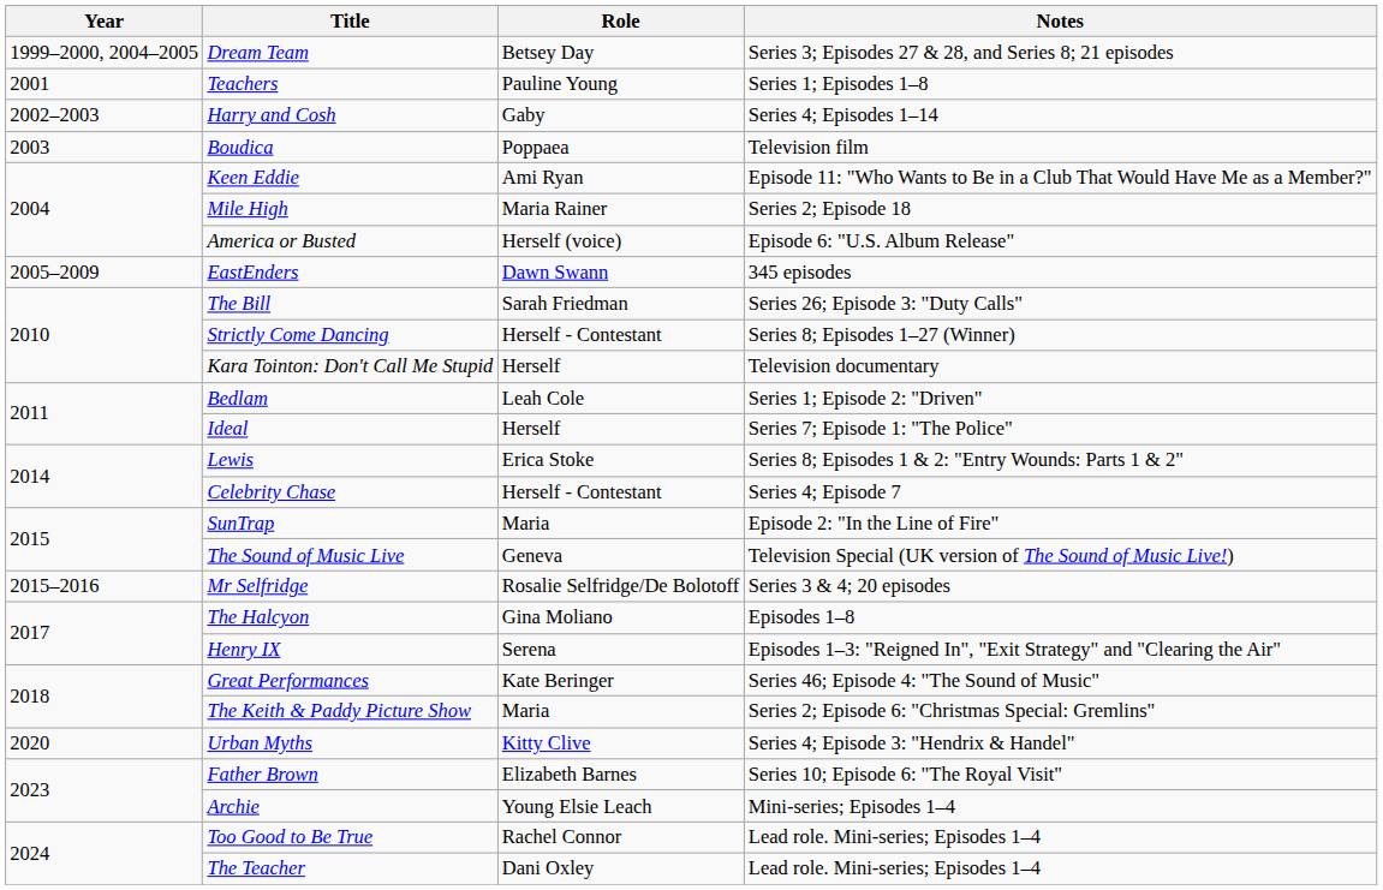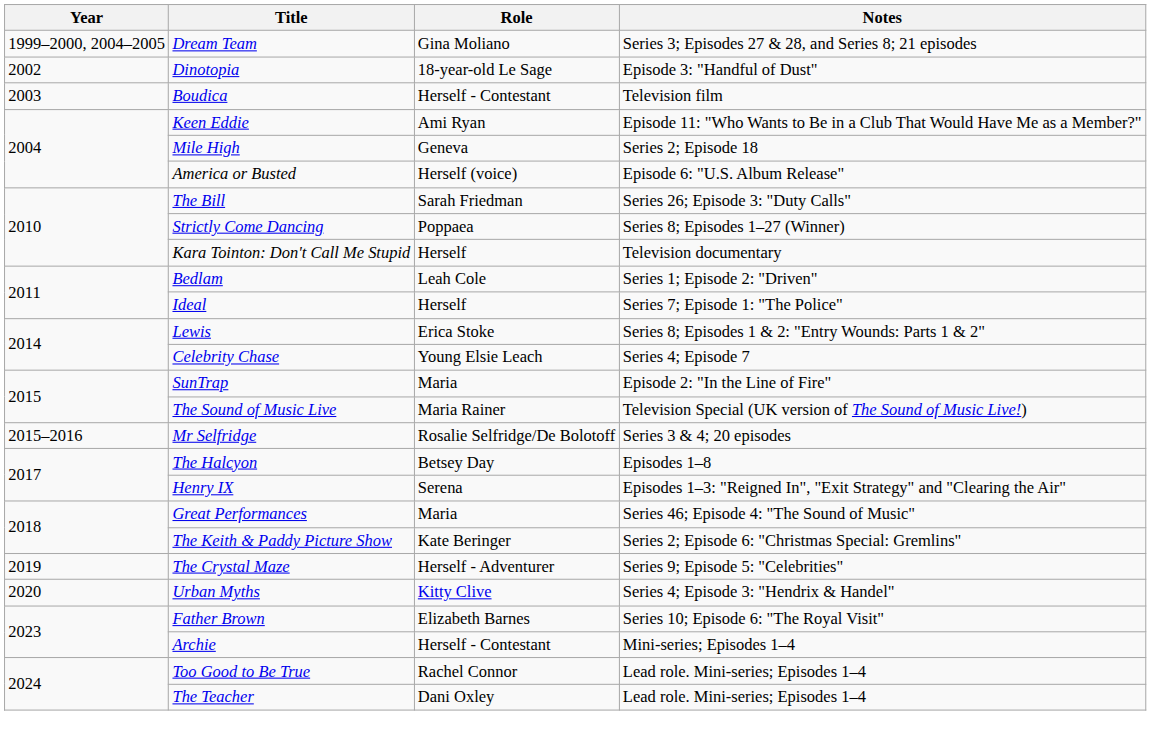 <table class="wikitable sortable">
 <tr>
 <th>Year</th>
 <th>Title</th>
 <th class="unsortable">Role</th>
 <th class="unsortable">Notes</th>
 </tr>
 <tr>
 <td>1999–2000, 2004–2005</td>
 <td><em><a href='#'>Dream Team</a></em></td>
-<td>Betsey Day</td>
+<td>Gina Moliano</td>
 <td>Series 3; Episodes 27 & 28, and Series 8; 21 episodes</td>
 </tr>
 <tr>
-<td>2001</td>
-<td><em><a href='#'>Teachers</a></em></td>
-<td>Pauline Young</td>
-<td>Series 1; Episodes 1–8</td>
-</tr>
-<tr>
-<td>2002–2003</td>
-<td><em><a href='#'>Harry and Cosh</a></em></td>
-<td>Gaby</td>
-<td>Series 4; Episodes 1–14</td>
+<td>2002</td>
+<td><em><a href='#'>Dinotopia</a></em></td>
+<td>18-year-old Le Sage</td>
+<td>Episode 3: "Handful of Dust"</td>
 </tr>
 <tr>
 <td>2003</td>
 <td><em><a href='#'>Boudica</a></em></td>
-<td>Poppaea</td>
+<td>Herself - Contestant</td>
 <td>Television film</td>
 </tr>
 <tr>
 <td rowspan="3">2004</td>
 <td><em><a href='#'>Keen Eddie</a></em></td>
 <td>Ami Ryan</td>
 <td>Episode 11: "Who Wants to Be in a Club That Would Have Me as a Member?"</td>
 </tr>
 <tr>
 <td><em><a href='#'>Mile High</a></em></td>
-<td>Maria Rainer</td>
+<td>Geneva</td>
 <td>Series 2; Episode 18</td>
 </tr>
 <tr>
 <td><em>America or Busted</em></td>
 <td>Herself (voice)</td>
 <td>Episode 6: "U.S. Album Release"</td>
-</tr>
-<tr>
-<td>2005–2009</td>
-<td><em><a href='#'>EastEnders</a></em></td>
-<td><a href='#'>Dawn Swann</a></td>
-<td>345 episodes</td>
 </tr>
 <tr>
 <td rowspan="3">2010</td>
 <td><em><a href='#'>The Bill</a></em></td>
 <td>Sarah Friedman</td>
 <td>Series 26; Episode 3: "Duty Calls"</td>
 </tr>
 <tr>
 <td><em><a href='#'>Strictly Come Dancing</a></em></td>
-<td>Herself - Contestant</td>
+<td>Poppaea</td>
 <td>Series 8; Episodes 1–27 (Winner)</td>
 </tr>
 <tr>
 <td><em>Kara Tointon: Don't Call Me Stupid</em></td>
 <td>Herself</td>
 <td>Television documentary</td>
 </tr>
 <tr>
 <td rowspan="2">2011</td>
 <td><em><a href='#'>Bedlam</a></em></td>
 <td>Leah Cole</td>
 <td>Series 1; Episode 2: "Driven"</td>
 </tr>
 <tr>
 <td><em><a href='#'>Ideal</a></em></td>
 <td>Herself</td>
 <td>Series 7; Episode 1: "The Police"</td>
 </tr>
 <tr>
 <td rowspan="2">2014</td>
 <td><em><a href='#'>Lewis</a></em></td>
 <td>Erica Stoke</td>
 <td>Series 8; Episodes 1 & 2: "Entry Wounds: Parts 1 & 2"</td>
 </tr>
 <tr>
 <td><em><a href='#'>Celebrity Chase</a></em></td>
-<td>Herself - Contestant</td>
+<td>Young Elsie Leach</td>
 <td>Series 4; Episode 7</td>
 </tr>
 <tr>
 <td rowspan="2">2015</td>
 <td><em><a href='#'>SunTrap</a></em></td>
 <td>Maria</td>
 <td>Episode 2: "In the Line of Fire"</td>
 </tr>
 <tr>
 <td><em><a href='#'>The Sound of Music Live</a></em></td>
-<td>Geneva</td>
+<td>Maria Rainer</td>
 <td>Television Special (UK version of <em><a href='#'>The Sound of Music Live!</a></em>)</td>
 </tr>
 <tr>
 <td>2015–2016</td>
 <td><em><a href='#'>Mr Selfridge</a></em></td>
 <td>Rosalie Selfridge/De Bolotoff</td>
 <td>Series 3 & 4; 20 episodes</td>
 </tr>
 <tr>
 <td rowspan="2">2017</td>
 <td><em><a href='#'>The Halcyon</a></em></td>
-<td>Gina Moliano</td>
+<td>Betsey Day</td>
 <td>Episodes 1–8</td>
 </tr>
 <tr>
 <td><em><a href='#'>Henry IX</a></em></td>
 <td>Serena</td>
 <td>Episodes 1–3: "Reigned In", "Exit Strategy" and "Clearing the Air"</td>
 </tr>
 <tr>
 <td rowspan="2">2018</td>
 <td><em><a href='#'>Great Performances</a></em></td>
-<td>Kate Beringer</td>
+<td>Maria</td>
 <td>Series 46; Episode 4: "The Sound of Music"</td>
 </tr>
 <tr>
 <td><em><a href='#'>The Keith & Paddy Picture Show</a></em></td>
-<td>Maria</td>
+<td>Kate Beringer</td>
 <td>Series 2; Episode 6: "Christmas Special: Gremlins"</td>
+</tr>
+<tr>
+<td>2019</td>
+<td><em><a href='#'>The Crystal Maze</a></em></td>
+<td>Herself - Adventurer</td>
+<td>Series 9; Episode 5: "Celebrities"</td>
 </tr>
 <tr>
 <td>2020</td>
 <td><em><a href='#'>Urban Myths</a></em></td>
 <td><a href='#'>Kitty Clive</a></td>
 <td>Series 4; Episode 3: "Hendrix & Handel"</td>
 </tr>
 <tr>
 <td rowspan="2">2023</td>
 <td><em><a href='#'>Father Brown</a></em></td>
 <td>Elizabeth Barnes</td>
 <td>Series 10; Episode 6: "The Royal Visit"</td>
 </tr>
 <tr>
 <td><em><a href='#'>Archie</a></em></td>
-<td>Young Elsie Leach</td>
+<td>Herself - Contestant</td>
 <td>Mini-series; Episodes 1–4</td>
 </tr>
 <tr>
 <td rowspan="2">2024</td>
 <td><em><a href='#'>Too Good to Be True</a></em></td>
 <td>Rachel Connor</td>
 <td>Lead role. Mini-series; Episodes 1–4</td>
 </tr>
 <tr>
 <td><em><a href='#'>The Teacher</a></em></td>
 <td>Dani Oxley</td>
 <td>Lead role. Mini-series; Episodes 1–4</td>
 </tr>
 </table>
